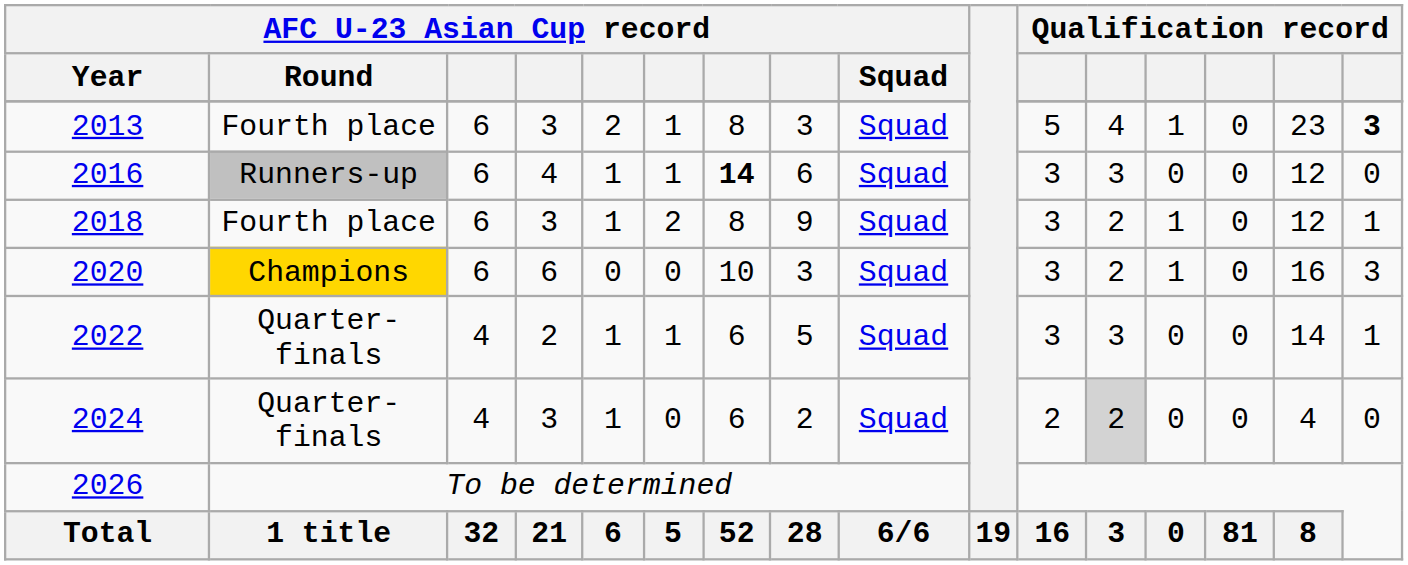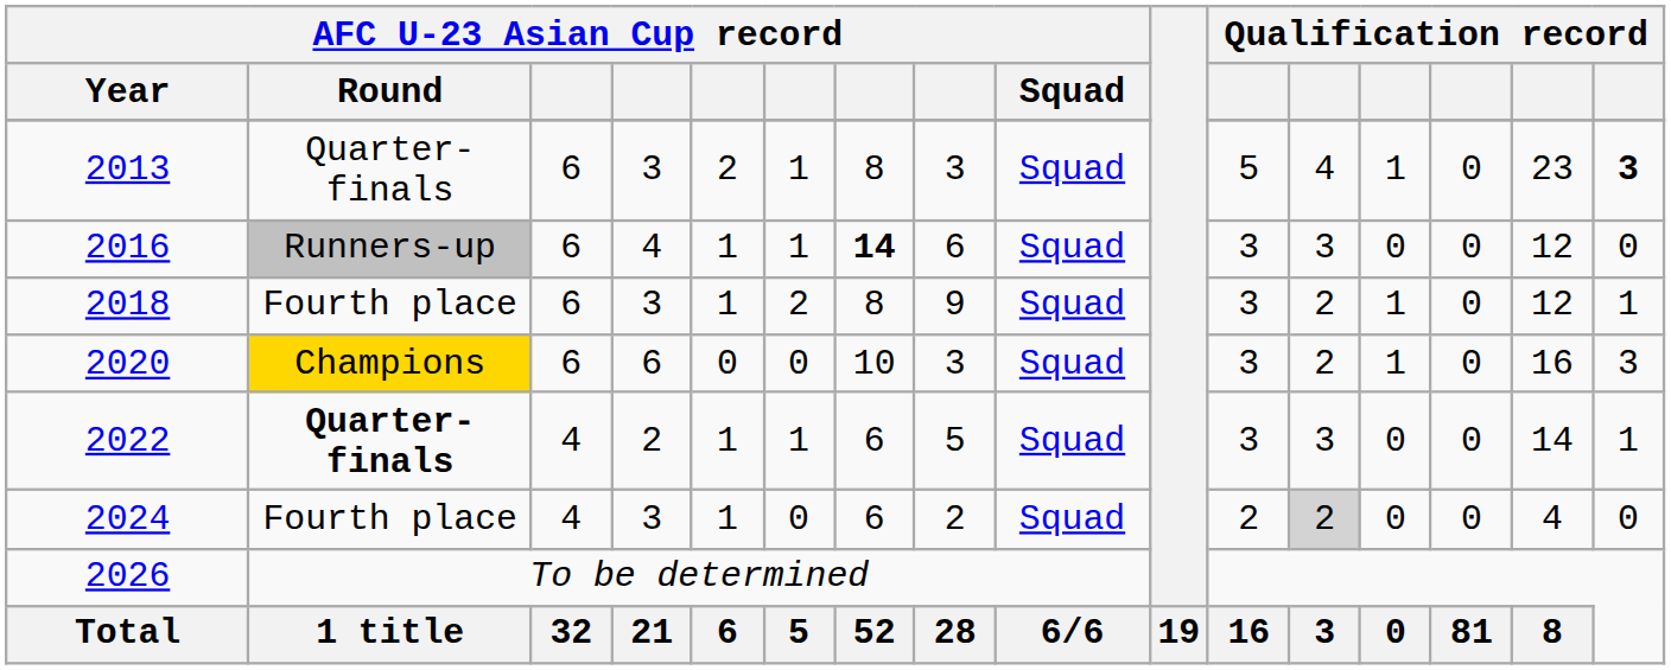 <table class="wikitable" style="text-align: center;">
 <tr>
 <th colspan="9"><a href='#'>AFC U-23 Asian Cup</a> record</th>
 <th style="width:1px" rowspan="10"></th>
 <th colspan="6">Qualification record</th>
 </tr>
 <tr>
 <th width="120">Year</th>
 <th width="120">Round</th>
 <th width="30"></th>
 <th width="30"></th>
 <th width="30"></th>
 <th width="30"></th>
 <th width="30"></th>
 <th width="30"></th>
 <th width="60">Squad</th>
 <th width="30"></th>
 <th width="30"></th>
 <th width="30"></th>
 <th width="30"></th>
 <th width="30"></th>
 <th width="30"></th>
 </tr>
 <tr>
 </tr>
 <tr>
 <td> <a href='#'>2013</a></td>
-<td>Fourth place</td>
+<td>Quarter-finals</td>
 <td>6</td>
 <td>3</td>
 <td>2</td>
 <td>1</td>
 <td>8</td>
 <td>3</td>
 <td><a href='#'>Squad</a></td>
 <td>5</td>
 <td>4</td>
 <td>1</td>
 <td>0</td>
 <td>23</td>
 <td><strong>3</strong></td>
 </tr>
 <tr>
 <td> <a href='#'>2016</a></td>
 <td style="background:silver">Runners-up</td>
 <td>6</td>
 <td>4</td>
 <td>1</td>
 <td>1</td>
 <td><strong>14</strong></td>
 <td>6</td>
 <td><a href='#'>Squad</a></td>
 <td>3</td>
 <td>3</td>
 <td>0</td>
 <td>0</td>
 <td>12</td>
 <td>0</td>
 </tr>
 <tr>
 <td> <a href='#'>2018</a></td>
 <td>Fourth place</td>
 <td>6</td>
 <td>3</td>
 <td>1</td>
 <td>2</td>
 <td>8</td>
 <td>9</td>
 <td><a href='#'>Squad</a></td>
 <td>3</td>
 <td>2</td>
 <td>1</td>
 <td>0</td>
 <td>12</td>
 <td>1</td>
 </tr>
 <tr>
 <td> <a href='#'>2020</a></td>
 <td style="background:gold">Champions</td>
 <td>6</td>
 <td>6</td>
 <td>0</td>
 <td>0</td>
 <td>10</td>
 <td>3</td>
 <td><a href='#'>Squad</a></td>
 <td>3</td>
 <td>2</td>
 <td>1</td>
 <td>0</td>
 <td>16</td>
 <td>3</td>
 </tr>
 <tr>
 <td> <a href='#'>2022</a></td>
-<td>Quarter-finals</td>
+<td><strong>Quarter-finals</strong></td>
 <td>4</td>
 <td>2</td>
 <td>1</td>
 <td>1</td>
 <td>6</td>
 <td>5</td>
 <td><a href='#'>Squad</a></td>
 <td>3</td>
 <td>3</td>
 <td>0</td>
 <td>0</td>
 <td>14</td>
 <td>1</td>
 </tr>
 <tr>
 <td> <a href='#'>2024</a></td>
-<td>Quarter-finals</td>
+<td>Fourth place</td>
 <td>4</td>
 <td>3</td>
 <td>1</td>
 <td>0</td>
 <td>6</td>
 <td>2</td>
 <td><a href='#'>Squad</a></td>
 <td>2</td>
 <td style="background: lightgrey;">2</td>
 <td>0</td>
 <td>0</td>
 <td>4</td>
 <td>0</td>
 </tr>
 <tr>
 <td> <a href='#'>2026</a></td>
 <td colspan="8"><em>To be determined</em></td>
 </tr>
 <tr>
 <th>Total</th>
 <th>1 title</th>
 <th>32</th>
 <th>21</th>
 <th>6</th>
 <th>5</th>
 <th>52</th>
 <th>28</th>
 <th>6/6</th>
 <th>19</th>
 <th>16</th>
 <th>3</th>
 <th>0</th>
 <th>81</th>
 <th>8</th>
 </tr>
 </table>
